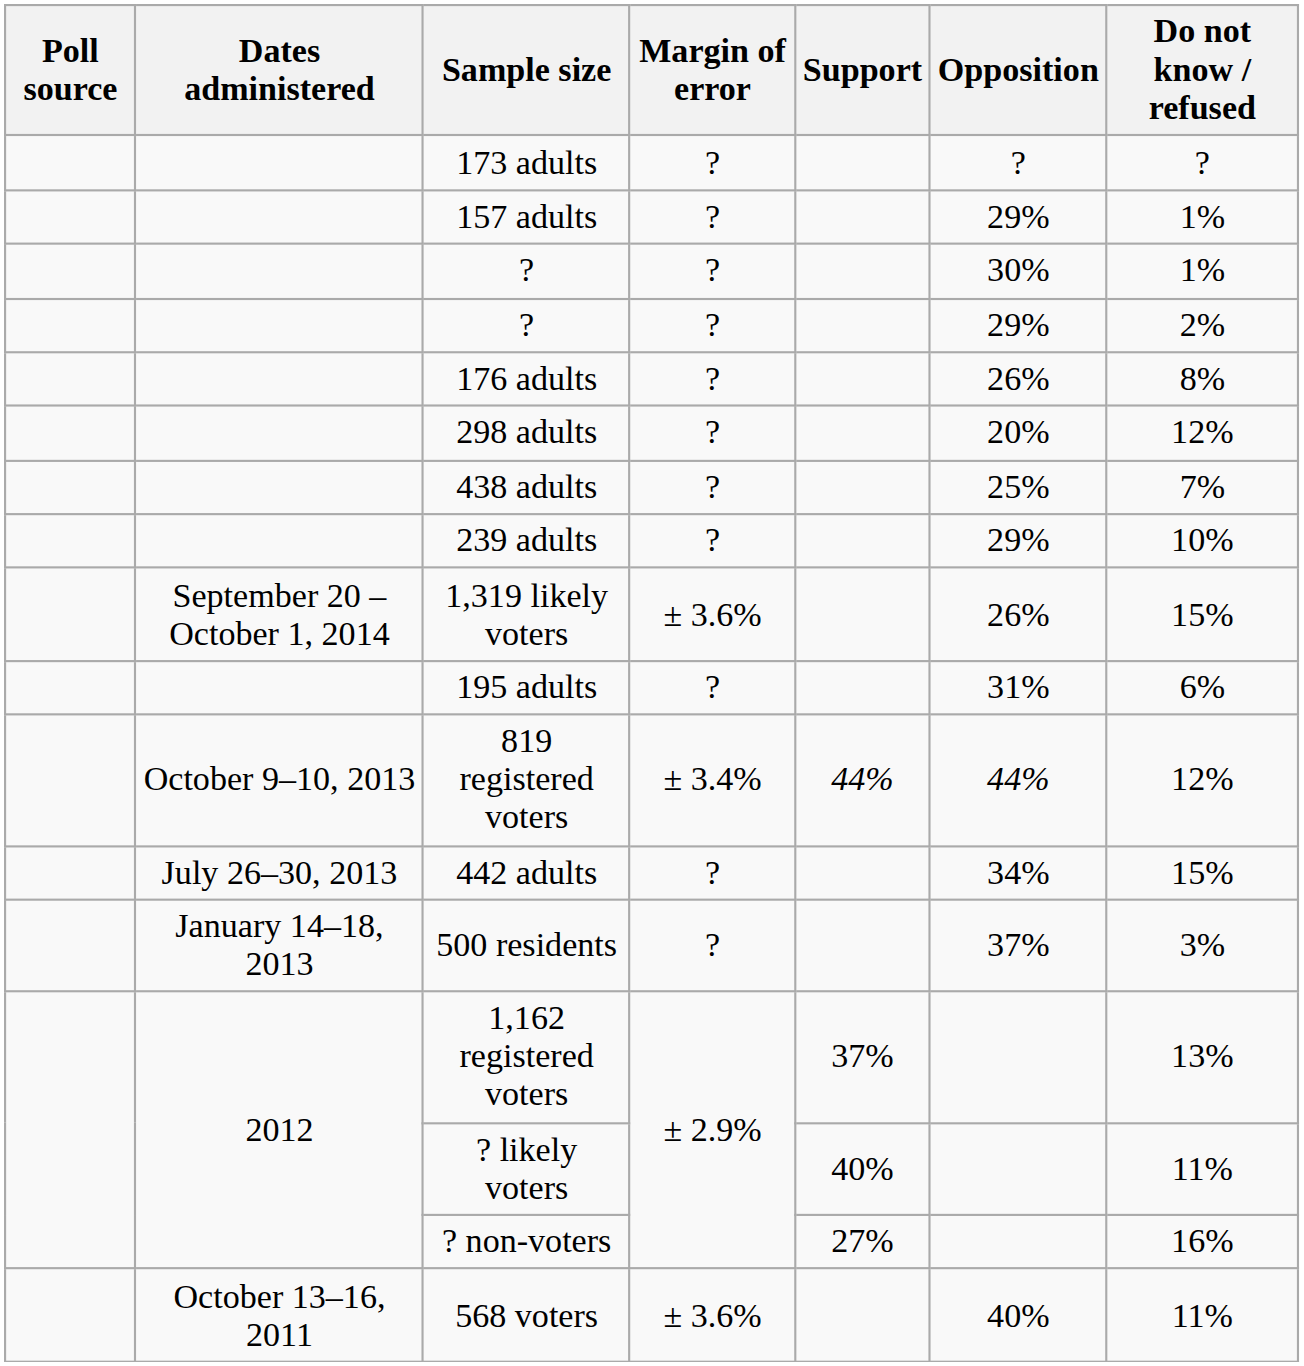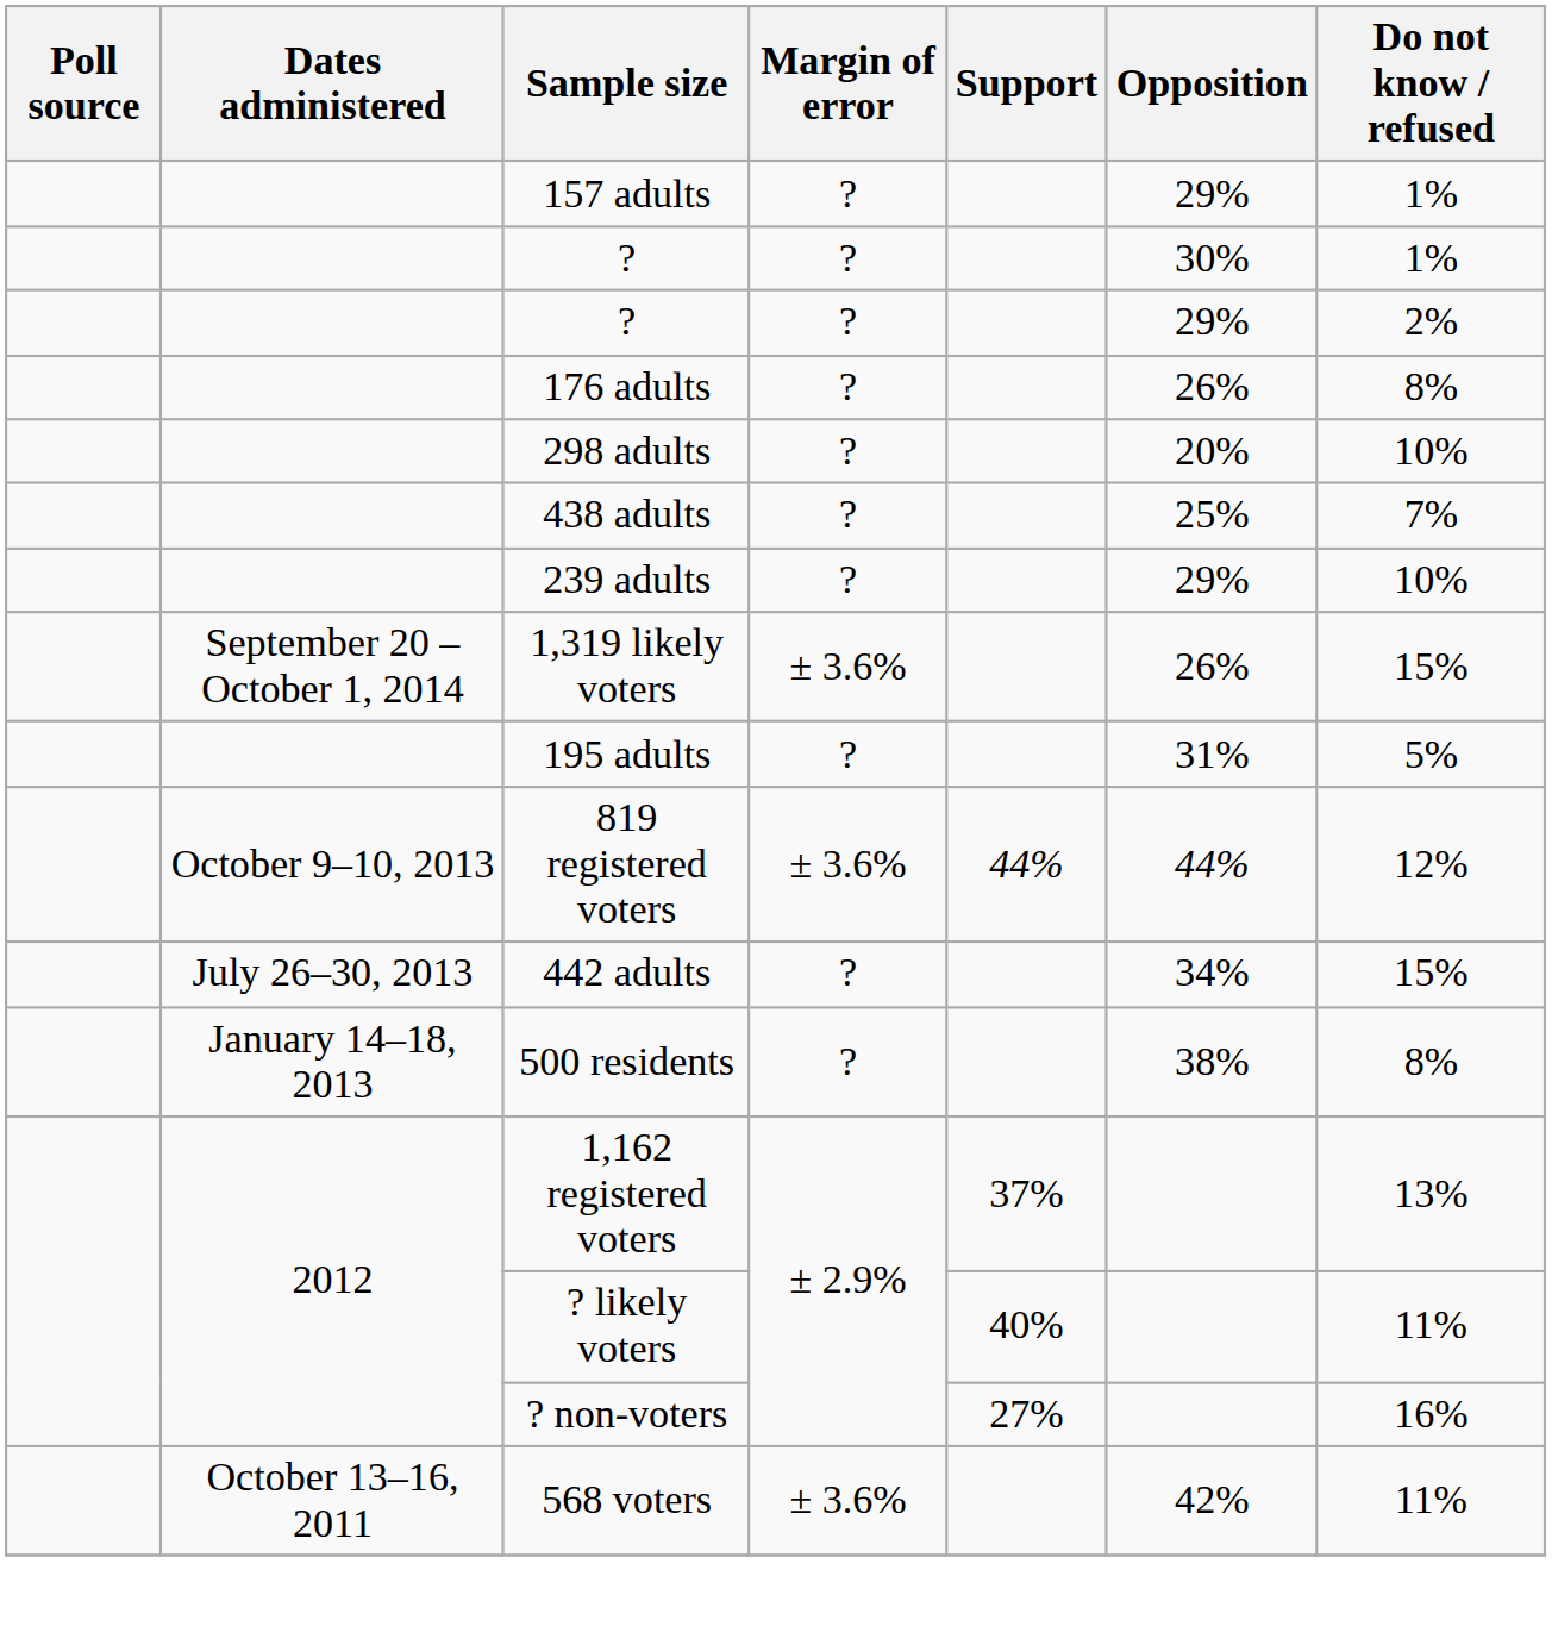 <table class="wikitable" style="text-align: center">
 <tr>
 <th>Poll source</th>
 <th>Dates administered</th>
 <th>Sample size</th>
 <th>Margin of error</th>
 <th>Support</th>
 <th>Opposition</th>
 <th>Do not know / refused</th>
-</tr>
-<tr>
-<td></td>
-<td></td>
-<td>173 adults</td>
-<td>?</td>
-<td></td>
-<td>?</td>
-<td>?</td>
 </tr>
 <tr>
 <td></td>
 <td></td>
 <td>157 adults</td>
 <td>?</td>
 <td></td>
 <td>29%</td>
 <td>1%</td>
 </tr>
 <tr>
 <td></td>
 <td></td>
 <td>?</td>
 <td>?</td>
 <td></td>
 <td>30%</td>
 <td>1%</td>
 </tr>
 <tr>
 <td></td>
 <td></td>
 <td>?</td>
 <td>?</td>
 <td></td>
 <td>29%</td>
 <td>2%</td>
 </tr>
 <tr>
 <td></td>
 <td></td>
 <td>176 adults</td>
 <td>?</td>
 <td></td>
 <td>26%</td>
 <td>8%</td>
 </tr>
 <tr>
 <td></td>
 <td></td>
 <td>298 adults</td>
 <td>?</td>
 <td></td>
 <td>20%</td>
-<td>12%</td>
+<td>10%</td>
 </tr>
 <tr>
 <td></td>
 <td></td>
 <td>438 adults</td>
 <td>?</td>
 <td></td>
 <td>25%</td>
 <td>7%</td>
 </tr>
 <tr>
 <td></td>
 <td></td>
 <td>239 adults</td>
 <td>?</td>
 <td></td>
 <td>29%</td>
 <td>10%</td>
 </tr>
 <tr>
 <td></td>
 <td>September 20 – October 1, 2014</td>
 <td>1,319 likely voters</td>
 <td>± 3.6%</td>
 <td></td>
 <td>26%</td>
 <td>15%</td>
 </tr>
 <tr>
 <td></td>
 <td></td>
 <td>195 adults</td>
 <td>?</td>
 <td></td>
 <td>31%</td>
-<td>6%</td>
+<td>5%</td>
 </tr>
 <tr>
 <td></td>
 <td>October 9–10, 2013</td>
 <td>819 registered voters</td>
-<td>± 3.4%</td>
+<td>± 3.6%</td>
 <td><em>44%</em></td>
 <td><em>44%</em></td>
 <td>12%</td>
 </tr>
 <tr>
 <td></td>
 <td>July 26–30, 2013</td>
 <td>442 adults</td>
 <td>?</td>
 <td></td>
 <td>34%</td>
 <td>15%</td>
 </tr>
 <tr>
 <td></td>
 <td>January 14–18, 2013</td>
 <td>500 residents</td>
 <td>?</td>
 <td></td>
-<td>37%</td>
-<td>3%</td>
+<td>38%</td>
+<td>8%</td>
 </tr>
 <tr>
 <td rowspan=3 colspan=1></td>
 <td rowspan=3 colspan=1 align=center>2012</td>
 <td>1,162 registered voters</td>
 <td rowspan=3 colspan=1 align=center>± 2.9%</td>
 <td>37%</td>
 <td></td>
 <td>13%</td>
 </tr>
 <tr>
 <td>? likely voters</td>
 <td>40%</td>
 <td></td>
 <td>11%</td>
 </tr>
 <tr>
 <td>? non-voters</td>
 <td>27%</td>
 <td></td>
 <td>16%</td>
 </tr>
 <tr>
 <td></td>
 <td>October 13–16, 2011</td>
 <td>568 voters</td>
 <td>± 3.6%</td>
 <td></td>
-<td>40%</td>
+<td>42%</td>
 <td>11%</td>
 </tr>
 <tr>
 </tr>
 </table>
